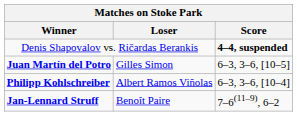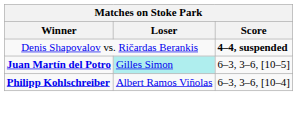 <table class="wikitable">
 <tr>
 <th colspan=3>Matches on Stoke Park</th>
 </tr>
 <tr>
 <th>Winner</th>
 <th>Loser</th>
 <th>Score</th>
 </tr>
 <tr>
 <td align=center colspan=2> <a href='#'>Denis Shapovalov</a> vs.  <a href='#'>Ričardas Berankis</a></td>
 <td><strong>4–4, suspended</strong></td>
 </tr>
 <tr>
 <td><strong> <a href='#'>Juan Martín del Potro</a></strong></td>
-<td> <a href='#'>Gilles Simon</a></td>
+<td style="background: paleturquoise;"> <a href='#'>Gilles Simon</a></td>
 <td>6–3, 3–6, [10–5]</td>
 </tr>
 <tr>
 <td><strong> <a href='#'>Philipp Kohlschreiber</a></strong></td>
 <td> <a href='#'>Albert Ramos Viñolas</a></td>
 <td>6–3, 3–6, [10–4]</td>
 </tr>
-<tr>
-<td><strong> <a href='#'>Jan-Lennard Struff</a></strong></td>
-<td> <a href='#'>Benoît Paire</a></td>
-<td>7–6<sup>(11–9)</sup>, 6–2</td>
-</tr>
 </table>
